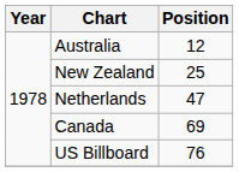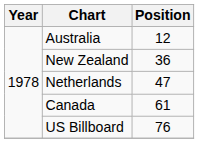 <table class="wikitable">
 <tr>
 <th>Year</th>
 <th>Chart</th>
 <th>Position</th>
 </tr>
 <tr>
 <td rowspan=5>1978</td>
 <td>Australia</td>
 <td align="center">12</td>
 </tr>
 <tr>
 <td>New Zealand</td>
-<td align="center">25</td>
+<td align="center">36</td>
 </tr>
 <tr>
 <td>Netherlands</td>
 <td align="center">47</td>
 </tr>
 <tr>
 <td>Canada</td>
-<td align="center">69</td>
+<td align="center">61</td>
 </tr>
 <tr>
 <td>US Billboard</td>
 <td align="center">76</td>
 </tr>
 <tr>
 </tr>
 </table>
